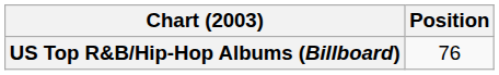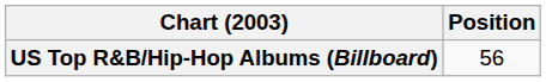 <table class="wikitable plainrowheaders" style="text-align:center">
 <tr>
 <th scope="col">Chart (2003)</th>
 <th scope="col">Position</th>
 </tr>
 <tr>
 <th scope="row">US Top R&B/Hip-Hop Albums (<em>Billboard</em>)</th>
-<td>76</td>
+<td>56</td>
 </tr>
 </table>
